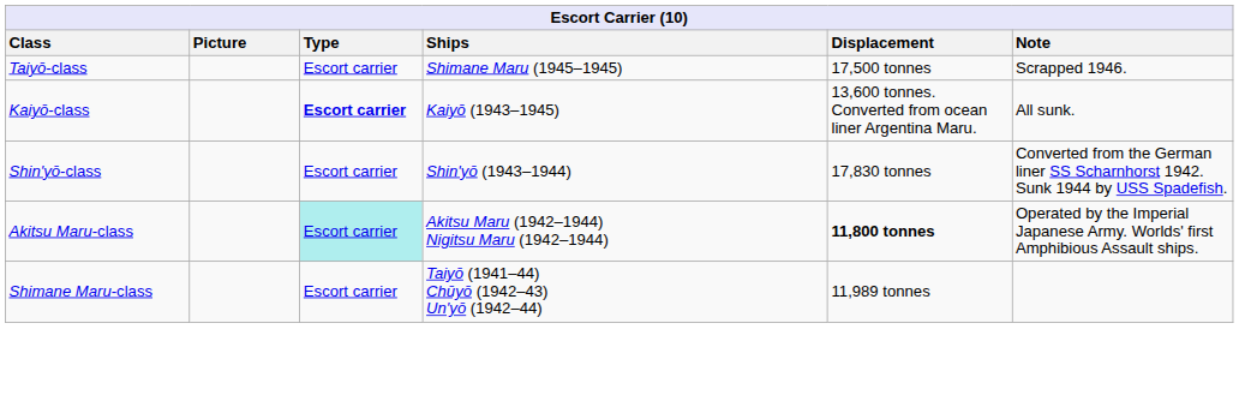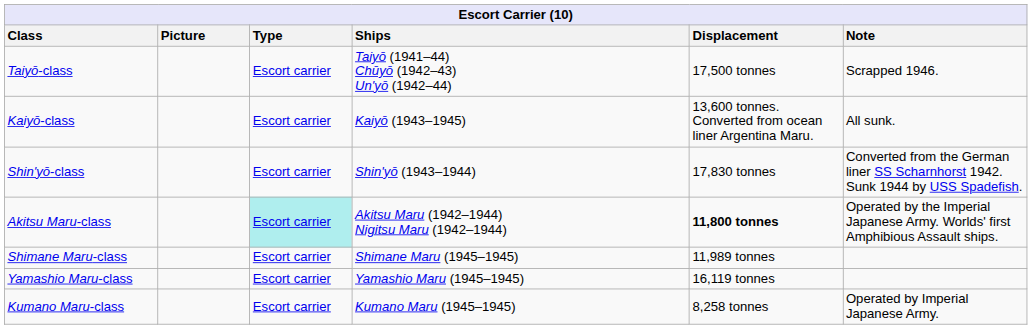 <table class="wikitable ">
 <tr>
 <th colspan="6" style="background: lavender;">Escort Carrier (10)</th>
 </tr>
 <tr>
 <th style="text-align:left; width:15%;">Class</th>
 <th style="text-align:left; width:9%;">Picture</th>
 <th style="text-align:left; width:10%;">Type</th>
 <th style="text-align:left; width:33%;">Ships</th>
 <th style="text-align:left; width:15%;">Displacement</th>
 <th style="text-align:left; width:20%;">Note</th>
 </tr>
 <tr>
 <td><a href='#'><em>Taiyō</em>-class</a></td>
 <td></td>
 <td><a href='#'>Escort carrier</a></td>
-<td><a href='#'><em>Shimane Maru</em></a> (1945–1945)</td>
+<td><a href='#'><em>Taiyō</em></a> (1941–44)<br><a href='#'><em>Chūyō</em></a> (1942–43)<br><a href='#'><em>Un'yō</em></a> (1942–44)</td>
 <td>17,500 tonnes</td>
 <td>Scrapped 1946.</td>
 </tr>
 <tr>
 <td><a href='#'><em>Kaiyō</em>-class</a></td>
 <td></td>
-<td><strong><a href='#'>Escort carrier</a></strong></td>
+<td><a href='#'>Escort carrier</a></td>
 <td><a href='#'><em>Kaiyō</em></a> (1943–1945)</td>
 <td>13,600 tonnes.  Converted from ocean liner Argentina Maru.</td>
 <td>All sunk.</td>
 </tr>
 <tr>
 <td><a href='#'><em>Shin'yō</em>-class</a></td>
 <td></td>
 <td><a href='#'>Escort carrier</a></td>
 <td><a href='#'><em>Shin'yō</em></a> (1943–1944)</td>
 <td>17,830 tonnes</td>
 <td>Converted from the German liner <a href='#'>SS Scharnhorst</a> 1942.<br>Sunk 1944 by <a href='#'>USS Spadefish</a>.</td>
 </tr>
 <tr>
 <td><a href='#'><em>Akitsu Maru</em>-class</a></td>
 <td></td>
 <td style="background: paleturquoise;"><a href='#'>Escort carrier</a></td>
 <td><a href='#'><em>Akitsu Maru</em></a> (1942–1944)<br><a href='#'><em>Nigitsu Maru</em></a> (1942–1944)</td>
 <td><strong>11,800 tonnes</strong></td>
 <td>Operated by the Imperial Japanese Army.  Worlds' first Amphibious Assault ships.</td>
 </tr>
 <tr>
 <td><a href='#'><em>Shimane Maru</em>-class</a></td>
 <td></td>
 <td><a href='#'>Escort carrier</a></td>
-<td><a href='#'><em>Taiyō</em></a> (1941–44)<br><a href='#'><em>Chūyō</em></a> (1942–43)<br><a href='#'><em>Un'yō</em></a> (1942–44)</td>
+<td><a href='#'><em>Shimane Maru</em></a> (1945–1945)</td>
 <td>11,989 tonnes</td>
 <td></td>
 </tr>
+<tr>
+<td><a href='#'><em>Yamashio Maru</em>-class</a></td>
+<td></td>
+<td><a href='#'>Escort carrier</a></td>
+<td><a href='#'><em>Yamashio Maru</em></a> (1945–1945)</td>
+<td>16,119 tonnes</td>
+<td></td>
+</tr>
+<tr>
+<td><a href='#'><em>Kumano Maru</em>-class</a></td>
+<td></td>
+<td><a href='#'>Escort carrier</a></td>
+<td><a href='#'><em>Kumano Maru</em></a> (1945–1945)</td>
+<td>8,258 tonnes</td>
+<td>Operated by Imperial Japanese Army.</td>
+</tr>
 </table>
